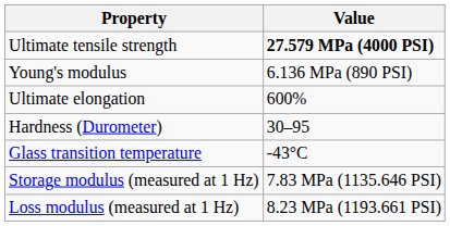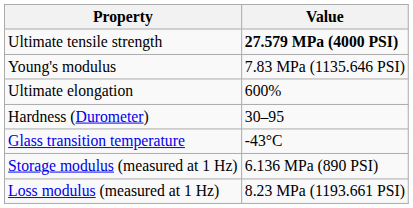 <table class="wikitable">
 <tr>
 <th>Property</th>
 <th>Value</th>
 </tr>
 <tr>
 <td>Ultimate tensile strength</td>
 <td><strong>27.579 MPa (4000 PSI)</strong></td>
 </tr>
 <tr>
 <td>Young's modulus</td>
-<td>6.136 MPa (890 PSI)</td>
+<td>7.83 MPa (1135.646 PSI)</td>
 </tr>
 <tr>
 <td>Ultimate elongation</td>
 <td>600%</td>
 </tr>
 <tr>
 <td>Hardness (<a href='#'>Durometer</a>)</td>
 <td>30–95</td>
 </tr>
 <tr>
 <td><a href='#'>Glass transition temperature</a></td>
 <td>-43°C</td>
 </tr>
 <tr>
 <td><a href='#'>Storage modulus</a> (measured at 1 Hz)</td>
-<td>7.83 MPa (1135.646 PSI)</td>
+<td>6.136 MPa (890 PSI)</td>
 </tr>
 <tr>
 <td><a href='#'>Loss modulus</a> (measured at 1 Hz)</td>
 <td>8.23 MPa (1193.661 PSI) </td>
 </tr>
 </table>
